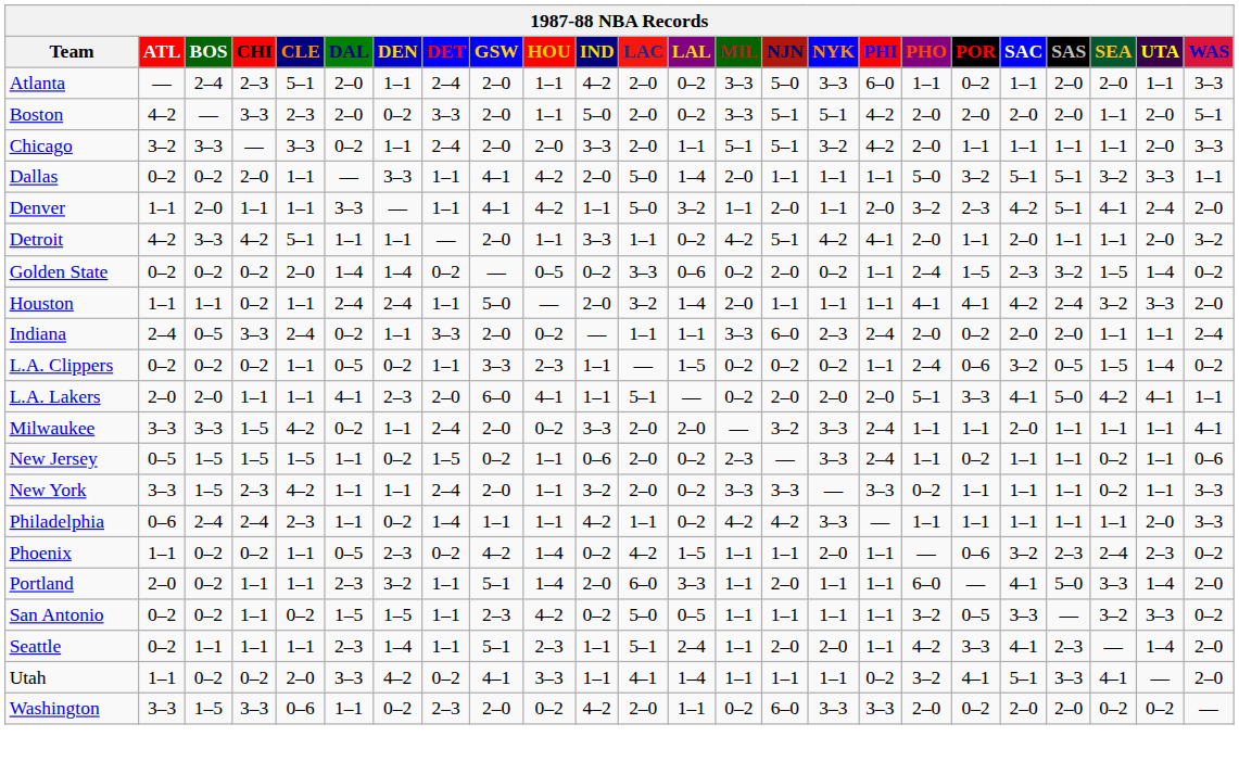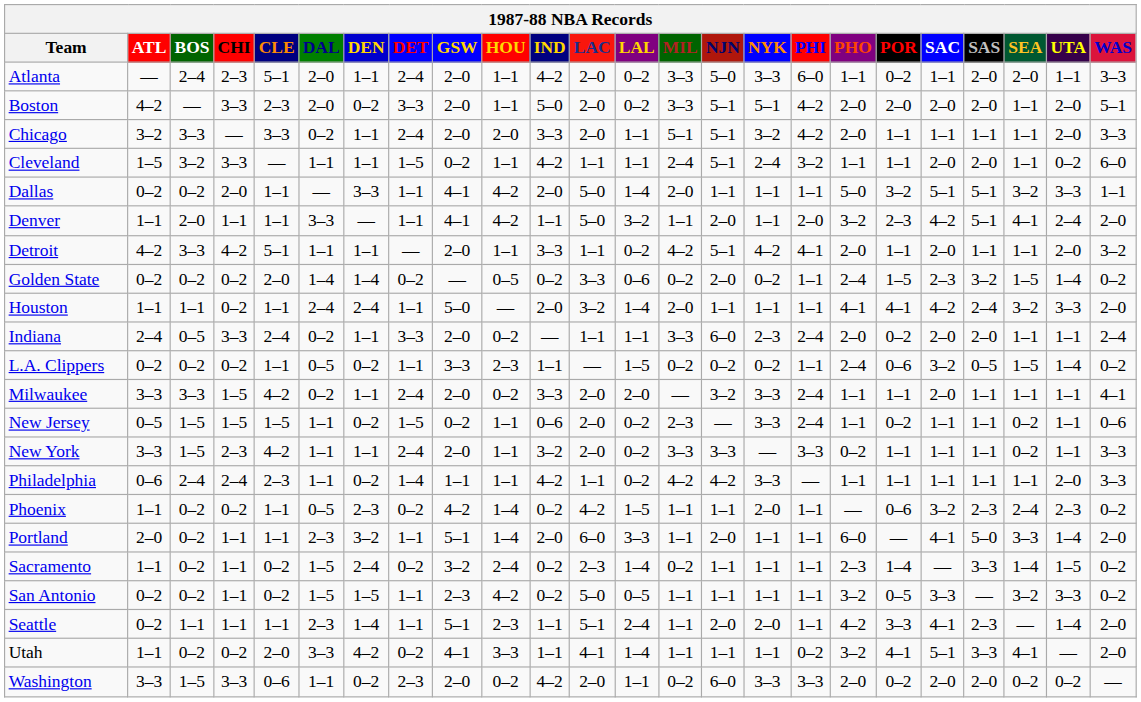 <table class="wikitable" style="font-size:95%; text-align:center;">
 <tr>
 <th colspan=24>1987-88 NBA Records</th>
 </tr>
 <tr>
 <th width=100>Team</th>
 <th style="background:#FF0000;color:#FFFFFF;width=35">ATL</th>
 <th style="background:#006400;color:#FFFFFF;width=35">BOS</th>
 <th style="background:#FF0000;color:#000000;width=35">CHI</th>
 <th style="background:#000080;color:#FF8C00;width=35">CLE</th>
 <th style="background:#008000;color:#00008B;width=35">DAL</th>
 <th style="background:#0000CD;color:#FFD700;width=35">DEN</th>
 <th style="background:#0000FF;color:#FF0000;width=35">DET</th>
 <th style="background:#0000FF;color:#FFD700;width=35">GSW</th>
 <th style="background:#FF0000;color:#FFD700;width=35">HOU</th>
 <th style="background:#000080;color:#FFD700;width=35">IND</th>
 <th style="background:#F9160D;color:#1A2E8B;width=35">LAC</th>
 <th style="background:#800080;color:#FFD700;width=35">LAL</th>
 <th style="background:#006400;color:#B22222;width=35">MIL</th>
 <th style="background:#B0170C;color:#00056D;width=35">NJN</th>
 <th style="background:#0000FF;color:#FF8C00;width=35">NYK</th>
 <th style="background:#FF0000;color:#0000FF;width=35">PHI</th>
 <th style="background:#800080;color:#FF4500;width=35">PHO</th>
 <th style="background:#000000;color:#FF0000;width=35">POR</th>
 <th style="background:#0000FF;color:#FFFFFF;width=35">SAC</th>
 <th style="background:#000000;color:#C0C0C0;width=35">SAS</th>
 <th style="background:#005831;color:#FFC322;width=35">SEA</th>
 <th style="background:#36004A;color:#FFFF00;width=35">UTA</th>
 <th style="background:#DC143C;color:#0000CD;width=35">WAS</th>
 </tr>
 <tr>
 <td style="text-align:left;"><a href='#'>Atlanta</a></td>
 <td>—</td>
 <td>2–4</td>
 <td>2–3</td>
 <td>5–1</td>
 <td>2–0</td>
 <td>1–1</td>
 <td>2–4</td>
 <td>2–0</td>
 <td>1–1</td>
 <td>4–2</td>
 <td>2–0</td>
 <td>0–2</td>
 <td>3–3</td>
 <td>5–0</td>
 <td>3–3</td>
 <td>6–0</td>
 <td>1–1</td>
 <td>0–2</td>
 <td>1–1</td>
 <td>2–0</td>
 <td>2–0</td>
 <td>1–1</td>
 <td>3–3</td>
 </tr>
 <tr>
 <td style="text-align:left;"><a href='#'>Boston</a></td>
 <td>4–2</td>
 <td>—</td>
 <td>3–3</td>
 <td>2–3</td>
 <td>2–0</td>
 <td>0–2</td>
 <td>3–3</td>
 <td>2–0</td>
 <td>1–1</td>
 <td>5–0</td>
 <td>2–0</td>
 <td>0–2</td>
 <td>3–3</td>
 <td>5–1</td>
 <td>5–1</td>
 <td>4–2</td>
 <td>2–0</td>
 <td>2–0</td>
 <td>2–0</td>
 <td>2–0</td>
 <td>1–1</td>
 <td>2–0</td>
 <td>5–1</td>
 </tr>
 <tr>
 <td style="text-align:left;"><a href='#'>Chicago</a></td>
 <td>3–2</td>
 <td>3–3</td>
 <td>—</td>
 <td>3–3</td>
 <td>0–2</td>
 <td>1–1</td>
 <td>2–4</td>
 <td>2–0</td>
 <td>2–0</td>
 <td>3–3</td>
 <td>2–0</td>
 <td>1–1</td>
 <td>5–1</td>
 <td>5–1</td>
 <td>3–2</td>
 <td>4–2</td>
 <td>2–0</td>
 <td>1–1</td>
 <td>1–1</td>
 <td>1–1</td>
 <td>1–1</td>
 <td>2–0</td>
 <td>3–3</td>
+</tr>
+<tr>
+<td style="text-align:left;"><a href='#'>Cleveland</a></td>
+<td>1–5</td>
+<td>3–2</td>
+<td>3–3</td>
+<td>—</td>
+<td>1–1</td>
+<td>1–1</td>
+<td>1–5</td>
+<td>0–2</td>
+<td>1–1</td>
+<td>4–2</td>
+<td>1–1</td>
+<td>1–1</td>
+<td>2–4</td>
+<td>5–1</td>
+<td>2–4</td>
+<td>3–2</td>
+<td>1–1</td>
+<td>1–1</td>
+<td>2–0</td>
+<td>2–0</td>
+<td>1–1</td>
+<td>0–2</td>
+<td>6–0</td>
 </tr>
 <tr>
 <td style="text-align:left;"><a href='#'>Dallas</a></td>
 <td>0–2</td>
 <td>0–2</td>
 <td>2–0</td>
 <td>1–1</td>
 <td>—</td>
 <td>3–3</td>
 <td>1–1</td>
 <td>4–1</td>
 <td>4–2</td>
 <td>2–0</td>
 <td>5–0</td>
 <td>1–4</td>
 <td>2–0</td>
 <td>1–1</td>
 <td>1–1</td>
 <td>1–1</td>
 <td>5–0</td>
 <td>3–2</td>
 <td>5–1</td>
 <td>5–1</td>
 <td>3–2</td>
 <td>3–3</td>
 <td>1–1</td>
 </tr>
 <tr>
 <td style="text-align:left;"><a href='#'>Denver</a></td>
 <td>1–1</td>
 <td>2–0</td>
 <td>1–1</td>
 <td>1–1</td>
 <td>3–3</td>
 <td>—</td>
 <td>1–1</td>
 <td>4–1</td>
 <td>4–2</td>
 <td>1–1</td>
 <td>5–0</td>
 <td>3–2</td>
 <td>1–1</td>
 <td>2–0</td>
 <td>1–1</td>
 <td>2–0</td>
 <td>3–2</td>
 <td>2–3</td>
 <td>4–2</td>
 <td>5–1</td>
 <td>4–1</td>
 <td>2–4</td>
 <td>2–0</td>
 </tr>
 <tr>
 <td style="text-align:left;"><a href='#'>Detroit</a></td>
 <td>4–2</td>
 <td>3–3</td>
 <td>4–2</td>
 <td>5–1</td>
 <td>1–1</td>
 <td>1–1</td>
 <td>—</td>
 <td>2–0</td>
 <td>1–1</td>
 <td>3–3</td>
 <td>1–1</td>
 <td>0–2</td>
 <td>4–2</td>
 <td>5–1</td>
 <td>4–2</td>
 <td>4–1</td>
 <td>2–0</td>
 <td>1–1</td>
 <td>2–0</td>
 <td>1–1</td>
 <td>1–1</td>
 <td>2–0</td>
 <td>3–2</td>
 </tr>
 <tr>
 <td style="text-align:left;"><a href='#'>Golden State</a></td>
 <td>0–2</td>
 <td>0–2</td>
 <td>0–2</td>
 <td>2–0</td>
 <td>1–4</td>
 <td>1–4</td>
 <td>0–2</td>
 <td>—</td>
 <td>0–5</td>
 <td>0–2</td>
 <td>3–3</td>
 <td>0–6</td>
 <td>0–2</td>
 <td>2–0</td>
 <td>0–2</td>
 <td>1–1</td>
 <td>2–4</td>
 <td>1–5</td>
 <td>2–3</td>
 <td>3–2</td>
 <td>1–5</td>
 <td>1–4</td>
 <td>0–2</td>
 </tr>
 <tr>
 <td style="text-align:left;"><a href='#'>Houston</a></td>
 <td>1–1</td>
 <td>1–1</td>
 <td>0–2</td>
 <td>1–1</td>
 <td>2–4</td>
 <td>2–4</td>
 <td>1–1</td>
 <td>5–0</td>
 <td>—</td>
 <td>2–0</td>
 <td>3–2</td>
 <td>1–4</td>
 <td>2–0</td>
 <td>1–1</td>
 <td>1–1</td>
 <td>1–1</td>
 <td>4–1</td>
 <td>4–1</td>
 <td>4–2</td>
 <td>2–4</td>
 <td>3–2</td>
 <td>3–3</td>
 <td>2–0</td>
 </tr>
 <tr>
 <td style="text-align:left;"><a href='#'>Indiana</a></td>
 <td>2–4</td>
 <td>0–5</td>
 <td>3–3</td>
 <td>2–4</td>
 <td>0–2</td>
 <td>1–1</td>
 <td>3–3</td>
 <td>2–0</td>
 <td>0–2</td>
 <td>—</td>
 <td>1–1</td>
 <td>1–1</td>
 <td>3–3</td>
 <td>6–0</td>
 <td>2–3</td>
 <td>2–4</td>
 <td>2–0</td>
 <td>0–2</td>
 <td>2–0</td>
 <td>2–0</td>
 <td>1–1</td>
 <td>1–1</td>
 <td>2–4</td>
 </tr>
 <tr>
 <td style="text-align:left;"><a href='#'>L.A. Clippers</a></td>
 <td>0–2</td>
 <td>0–2</td>
 <td>0–2</td>
 <td>1–1</td>
 <td>0–5</td>
 <td>0–2</td>
 <td>1–1</td>
 <td>3–3</td>
 <td>2–3</td>
 <td>1–1</td>
 <td>—</td>
 <td>1–5</td>
 <td>0–2</td>
 <td>0–2</td>
 <td>0–2</td>
 <td>1–1</td>
 <td>2–4</td>
 <td>0–6</td>
 <td>3–2</td>
 <td>0–5</td>
 <td>1–5</td>
 <td>1–4</td>
 <td>0–2</td>
 </tr>
 <tr>
-<td style="text-align:left;"><a href='#'>L.A. Lakers</a></td>
-<td>2–0</td>
-<td>2–0</td>
-<td>1–1</td>
-<td>1–1</td>
-<td>4–1</td>
-<td>2–3</td>
-<td>2–0</td>
-<td>6–0</td>
-<td>4–1</td>
-<td>1–1</td>
-<td>5–1</td>
-<td>—</td>
-<td>0–2</td>
-<td>2–0</td>
-<td>2–0</td>
-<td>2–0</td>
-<td>5–1</td>
-<td>3–3</td>
-<td>4–1</td>
-<td>5–0</td>
-<td>4–2</td>
-<td>4–1</td>
-<td>1–1</td>
-</tr>
-<tr>
 <td style="text-align:left;"><a href='#'>Milwaukee</a></td>
 <td>3–3</td>
 <td>3–3</td>
 <td>1–5</td>
 <td>4–2</td>
 <td>0–2</td>
 <td>1–1</td>
 <td>2–4</td>
 <td>2–0</td>
 <td>0–2</td>
 <td>3–3</td>
 <td>2–0</td>
 <td>2–0</td>
 <td>—</td>
 <td>3–2</td>
 <td>3–3</td>
 <td>2–4</td>
 <td>1–1</td>
 <td>1–1</td>
 <td>2–0</td>
 <td>1–1</td>
 <td>1–1</td>
 <td>1–1</td>
 <td>4–1</td>
 </tr>
 <tr>
 <td style="text-align:left;"><a href='#'>New Jersey</a></td>
 <td>0–5</td>
 <td>1–5</td>
 <td>1–5</td>
 <td>1–5</td>
 <td>1–1</td>
 <td>0–2</td>
 <td>1–5</td>
 <td>0–2</td>
 <td>1–1</td>
 <td>0–6</td>
 <td>2–0</td>
 <td>0–2</td>
 <td>2–3</td>
 <td>—</td>
 <td>3–3</td>
 <td>2–4</td>
 <td>1–1</td>
 <td>0–2</td>
 <td>1–1</td>
 <td>1–1</td>
 <td>0–2</td>
 <td>1–1</td>
 <td>0–6</td>
 </tr>
 <tr>
 <td style="text-align:left;"><a href='#'>New York</a></td>
 <td>3–3</td>
 <td>1–5</td>
 <td>2–3</td>
 <td>4–2</td>
 <td>1–1</td>
 <td>1–1</td>
 <td>2–4</td>
 <td>2–0</td>
 <td>1–1</td>
 <td>3–2</td>
 <td>2–0</td>
 <td>0–2</td>
 <td>3–3</td>
 <td>3–3</td>
 <td>—</td>
 <td>3–3</td>
 <td>0–2</td>
 <td>1–1</td>
 <td>1–1</td>
 <td>1–1</td>
 <td>0–2</td>
 <td>1–1</td>
 <td>3–3</td>
 </tr>
 <tr>
 <td style="text-align:left;"><a href='#'>Philadelphia</a></td>
 <td>0–6</td>
 <td>2–4</td>
 <td>2–4</td>
 <td>2–3</td>
 <td>1–1</td>
 <td>0–2</td>
 <td>1–4</td>
 <td>1–1</td>
 <td>1–1</td>
 <td>4–2</td>
 <td>1–1</td>
 <td>0–2</td>
 <td>4–2</td>
 <td>4–2</td>
 <td>3–3</td>
 <td>—</td>
 <td>1–1</td>
 <td>1–1</td>
 <td>1–1</td>
 <td>1–1</td>
 <td>1–1</td>
 <td>2–0</td>
 <td>3–3</td>
 </tr>
 <tr>
 <td style="text-align:left;"><a href='#'>Phoenix</a></td>
 <td>1–1</td>
 <td>0–2</td>
 <td>0–2</td>
 <td>1–1</td>
 <td>0–5</td>
 <td>2–3</td>
 <td>0–2</td>
 <td>4–2</td>
 <td>1–4</td>
 <td>0–2</td>
 <td>4–2</td>
 <td>1–5</td>
 <td>1–1</td>
 <td>1–1</td>
 <td>2–0</td>
 <td>1–1</td>
 <td>—</td>
 <td>0–6</td>
 <td>3–2</td>
 <td>2–3</td>
 <td>2–4</td>
 <td>2–3</td>
 <td>0–2</td>
 </tr>
 <tr>
 <td style="text-align:left;"><a href='#'>Portland</a></td>
 <td>2–0</td>
 <td>0–2</td>
 <td>1–1</td>
 <td>1–1</td>
 <td>2–3</td>
 <td>3–2</td>
 <td>1–1</td>
 <td>5–1</td>
 <td>1–4</td>
 <td>2–0</td>
 <td>6–0</td>
 <td>3–3</td>
 <td>1–1</td>
 <td>2–0</td>
 <td>1–1</td>
 <td>1–1</td>
 <td>6–0</td>
 <td>—</td>
 <td>4–1</td>
 <td>5–0</td>
 <td>3–3</td>
 <td>1–4</td>
 <td>2–0</td>
 </tr>
 <tr>
+<td style="text-align:left;"><a href='#'>Sacramento</a></td>
+<td>1–1</td>
+<td>0–2</td>
+<td>1–1</td>
+<td>0–2</td>
+<td>1–5</td>
+<td>2–4</td>
+<td>0–2</td>
+<td>3–2</td>
+<td>2–4</td>
+<td>0–2</td>
+<td>2–3</td>
+<td>1–4</td>
+<td>0–2</td>
+<td>1–1</td>
+<td>1–1</td>
+<td>1–1</td>
+<td>2–3</td>
+<td>1–4</td>
+<td>—</td>
+<td>3–3</td>
+<td>1–4</td>
+<td>1–5</td>
+<td>0–2</td>
+</tr>
+<tr>
 <td style="text-align:left;"><a href='#'>San Antonio</a></td>
 <td>0–2</td>
 <td>0–2</td>
 <td>1–1</td>
 <td>0–2</td>
 <td>1–5</td>
 <td>1–5</td>
 <td>1–1</td>
 <td>2–3</td>
 <td>4–2</td>
 <td>0–2</td>
 <td>5–0</td>
 <td>0–5</td>
 <td>1–1</td>
 <td>1–1</td>
 <td>1–1</td>
 <td>1–1</td>
 <td>3–2</td>
 <td>0–5</td>
 <td>3–3</td>
 <td>—</td>
 <td>3–2</td>
 <td>3–3</td>
 <td>0–2</td>
 </tr>
 <tr>
 <td style="text-align:left;"><a href='#'>Seattle</a></td>
 <td>0–2</td>
 <td>1–1</td>
 <td>1–1</td>
 <td>1–1</td>
 <td>2–3</td>
 <td>1–4</td>
 <td>1–1</td>
 <td>5–1</td>
 <td>2–3</td>
 <td>1–1</td>
 <td>5–1</td>
 <td>2–4</td>
 <td>1–1</td>
 <td>2–0</td>
 <td>2–0</td>
 <td>1–1</td>
 <td>4–2</td>
 <td>3–3</td>
 <td>4–1</td>
 <td>2–3</td>
 <td>—</td>
 <td>1–4</td>
 <td>2–0</td>
 </tr>
 <tr>
 <td style="text-align:left;">Utah</td>
 <td>1–1</td>
 <td>0–2</td>
 <td>0–2</td>
 <td>2–0</td>
 <td>3–3</td>
 <td>4–2</td>
 <td>0–2</td>
 <td>4–1</td>
 <td>3–3</td>
 <td>1–1</td>
 <td>4–1</td>
 <td>1–4</td>
 <td>1–1</td>
 <td>1–1</td>
 <td>1–1</td>
 <td>0–2</td>
 <td>3–2</td>
 <td>4–1</td>
 <td>5–1</td>
 <td>3–3</td>
 <td>4–1</td>
 <td>—</td>
 <td>2–0</td>
 </tr>
 <tr>
 <td style="text-align:left;"><a href='#'>Washington</a></td>
 <td>3–3</td>
 <td>1–5</td>
 <td>3–3</td>
 <td>0–6</td>
 <td>1–1</td>
 <td>0–2</td>
 <td>2–3</td>
 <td>2–0</td>
 <td>0–2</td>
 <td>4–2</td>
 <td>2–0</td>
 <td>1–1</td>
 <td>0–2</td>
 <td>6–0</td>
 <td>3–3</td>
 <td>3–3</td>
 <td>2–0</td>
 <td>0–2</td>
 <td>2–0</td>
 <td>2–0</td>
 <td>0–2</td>
 <td>0–2</td>
 <td>—</td>
 </tr>
 </table>
